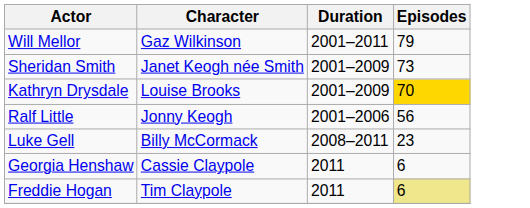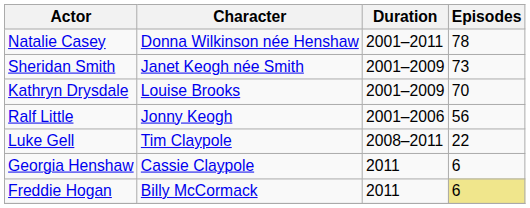 <table class="wikitable sortable">
 <tr>
 <th>Actor</th>
 <th>Character</th>
 <th>Duration</th>
 <th>Episodes</th>
 </tr>
 <tr>
-<td><a href='#'>Will Mellor</a></td>
-<td><a href='#'>Gaz Wilkinson</a></td>
+<td><a href='#'>Natalie Casey</a></td>
+<td><a href='#'>Donna Wilkinson née Henshaw</a></td>
 <td rowspan=1>2001–2011</td>
-<td rowspan=1>79</td>
+<td rowspan=1>78</td>
 </tr>
 <tr>
 <td><a href='#'>Sheridan Smith</a></td>
 <td><a href='#'>Janet Keogh née Smith</a></td>
 <td rowspan=1>2001–2009</td>
 <td rowspan=1>73</td>
 </tr>
 <tr>
 <td><a href='#'>Kathryn Drysdale</a></td>
 <td><a href='#'>Louise Brooks</a></td>
 <td rowspan=1>2001–2009</td>
-<td rowspan=1 style="background: gold;">70</td>
+<td rowspan=1>70</td>
 </tr>
 <tr>
 <td><a href='#'>Ralf Little</a></td>
 <td><a href='#'>Jonny Keogh</a></td>
 <td rowspan=1>2001–2006</td>
 <td rowspan=1>56</td>
 </tr>
 <tr>
 <td><a href='#'>Luke Gell</a></td>
-<td><a href='#'>Billy McCormack</a></td>
+<td><a href='#'>Tim Claypole</a></td>
 <td rowspan=1>2008–2011</td>
-<td rowspan=1>23</td>
+<td rowspan=1>22</td>
 </tr>
 <tr>
 <td><a href='#'>Georgia Henshaw</a></td>
 <td><a href='#'>Cassie Claypole</a></td>
 <td rowspan=1>2011</td>
 <td rowspan=1>6</td>
 </tr>
 <tr>
 <td><a href='#'>Freddie Hogan</a></td>
-<td><a href='#'>Tim Claypole</a></td>
+<td><a href='#'>Billy McCormack</a></td>
 <td rowspan=1>2011</td>
 <td rowspan=1 style="background: khaki;">6</td>
 </tr>
 <tr>
 </tr>
 </table>
